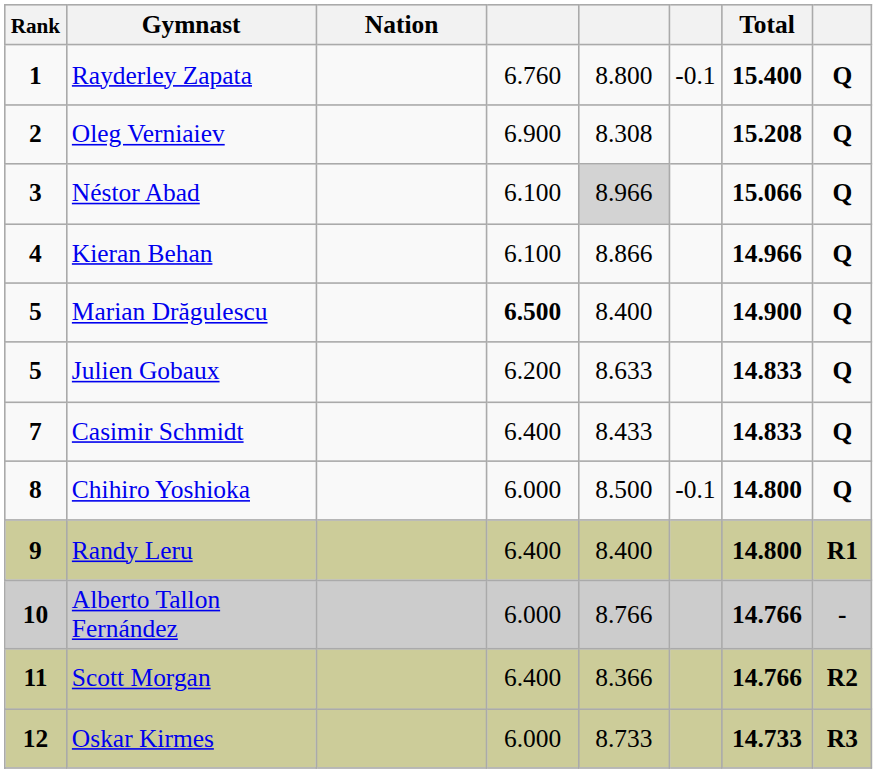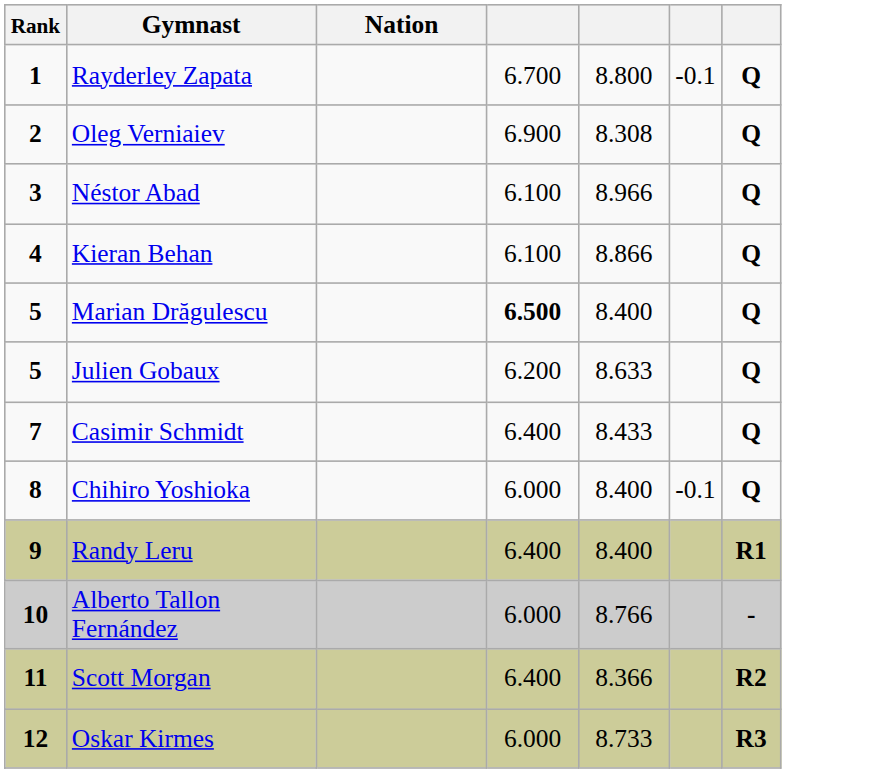 <table class="wikitable sortable" style="text-align:center;">
 <tr>
 <th scope="col" style="width:15px;"><small>Rank</small></th>
 <th scope="col" style="width:150px;">Gymnast</th>
 <th scope="col" style="width:100px;">Nation</th>
 <th scope="col" style="width:50px;"><small></small></th>
 <th scope="col" style="width:50px;"><small></small></th>
 <th scope="col" style="width:20px;"><small></small></th>
-<th scope="col" style="width:50px;">Total</th>
 <th scope="col" style="width:30px;"><small></small></th>
 </tr>
 <tr>
 <td scope="row" style="text-align:center"><strong>1</strong></td>
 <td style="height:30px; text-align:left;"><a href='#'>Rayderley Zapata</a></td>
 <td style="text-align:left;"></td>
-<td>6.760</td>
+<td>6.700</td>
 <td>8.800</td>
 <td>-0.1</td>
-<td><strong>15.400</strong></td>
 <td><strong>Q</strong></td>
 </tr>
 <tr>
 <td scope="row" style="text-align:center"><strong>2</strong></td>
 <td style="height:30px; text-align:left;"><a href='#'>Oleg Verniaiev</a></td>
 <td style="text-align:left;"></td>
 <td>6.900</td>
 <td>8.308</td>
 <td></td>
-<td><strong>15.208</strong></td>
 <td><strong>Q</strong></td>
 </tr>
 <tr>
 <td scope="row" style="text-align:center"><strong>3</strong></td>
 <td style="height:30px; text-align:left;"><a href='#'>Néstor Abad</a></td>
 <td style="text-align:left;"></td>
 <td>6.100</td>
-<td style="background: lightgrey;">8.966</td>
+<td>8.966</td>
 <td></td>
-<td><strong>15.066</strong></td>
 <td><strong>Q</strong></td>
 </tr>
 <tr>
 <td scope="row" style="text-align:center"><strong>4</strong></td>
 <td style="height:30px; text-align:left;"><a href='#'>Kieran Behan</a></td>
 <td style="text-align:left;"></td>
 <td>6.100</td>
 <td>8.866</td>
 <td></td>
-<td><strong>14.966</strong></td>
 <td><strong>Q</strong></td>
 </tr>
 <tr>
 <td scope="row" style="text-align:center"><strong>5</strong></td>
 <td style="height:30px; text-align:left;"><a href='#'>Marian Drăgulescu</a></td>
 <td style="text-align:left;"></td>
 <td><strong>6.500</strong></td>
 <td>8.400</td>
 <td></td>
-<td><strong>14.900</strong></td>
 <td><strong>Q</strong></td>
 </tr>
 <tr>
 <td scope="row" style="text-align:center"><strong>5</strong></td>
 <td style="height:30px; text-align:left;"><a href='#'>Julien Gobaux</a></td>
 <td style="text-align:left;"></td>
 <td>6.200</td>
 <td>8.633</td>
 <td></td>
-<td><strong>14.833</strong></td>
 <td><strong>Q</strong></td>
 </tr>
 <tr>
 <td scope="row" style="text-align:center"><strong>7</strong></td>
 <td style="height:30px; text-align:left;"><a href='#'>Casimir Schmidt</a></td>
 <td style="text-align:left;"></td>
 <td>6.400</td>
 <td>8.433</td>
 <td></td>
-<td><strong>14.833</strong></td>
 <td><strong>Q</strong></td>
 </tr>
 <tr>
 <td scope="row" style="text-align:center"><strong>8</strong></td>
 <td style="height:30px; text-align:left;"><a href='#'>Chihiro Yoshioka</a></td>
 <td style="text-align:left;"></td>
 <td>6.000</td>
-<td>8.500</td>
+<td>8.400</td>
 <td>-0.1</td>
-<td><strong>14.800</strong></td>
 <td><strong>Q</strong></td>
 </tr>
 <tr style="background:#CCCC99;">
 <td scope="row" style="text-align:center"><strong>9</strong></td>
 <td style="height:30px; text-align:left;"><a href='#'>Randy Leru</a></td>
 <td style="text-align:left;"></td>
 <td>6.400</td>
 <td>8.400</td>
 <td></td>
-<td><strong>14.800</strong></td>
 <td><strong>R1</strong></td>
 </tr>
 <tr style="background:#cccccc;">
 <td scope="row" style="text-align:center"><strong>10</strong></td>
 <td style="height:30px; text-align:left;"><a href='#'>Alberto Tallon Fernández</a></td>
 <td style="text-align:left;"></td>
 <td>6.000</td>
 <td>8.766</td>
 <td></td>
-<td><strong>14.766</strong></td>
 <td><strong>-</strong></td>
 </tr>
 <tr style="background:#CCCC99;">
 <td scope="row" style="text-align:center"><strong>11</strong></td>
 <td style="height:30px; text-align:left;"><a href='#'>Scott Morgan</a></td>
 <td style="text-align:left;"></td>
 <td>6.400</td>
 <td>8.366</td>
 <td></td>
-<td><strong>14.766</strong></td>
 <td><strong>R2</strong></td>
 </tr>
 <tr style="background:#CCCC99;">
 <td scope="row" style="text-align:center"><strong>12</strong></td>
 <td style="height:30px; text-align:left;"><a href='#'>Oskar Kirmes</a></td>
 <td style="text-align:left;"></td>
 <td>6.000</td>
 <td>8.733</td>
 <td></td>
-<td><strong>14.733</strong></td>
 <td><strong>R3</strong></td>
 </tr>
 </table>
